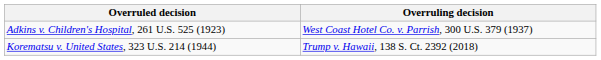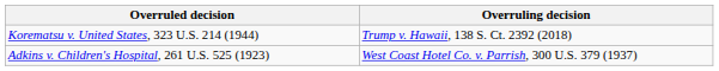 <table class="wikitable sortable collapsible" style="width:100%">
 <tr>
 <th width="50%">Overruled decision</th>
 <th width="50%">Overruling decision</th>
 </tr>
+<tr>
+<td><em><a href='#'>Korematsu v. United States</a></em>, 323 U.S. 214 (1944)</td>
+<td><em><a href='#'>Trump v. Hawaii</a></em>, 138 S. Ct. 2392 (2018)</td>
+</tr>
 <tr valign="top">
 <td><em><a href='#'>Adkins v. Children's Hospital</a></em>, 261 U.S. 525 (1923)</td>
 <td><em><a href='#'>West Coast Hotel Co. v. Parrish</a></em>, 300 U.S. 379 (1937)</td>
 </tr>
-<tr>
-<td><em><a href='#'>Korematsu v. United States</a></em>, 323 U.S. 214 (1944)</td>
-<td><em><a href='#'>Trump v. Hawaii</a></em>, 138 S. Ct. 2392 (2018)</td>
-</tr>
 </table>
